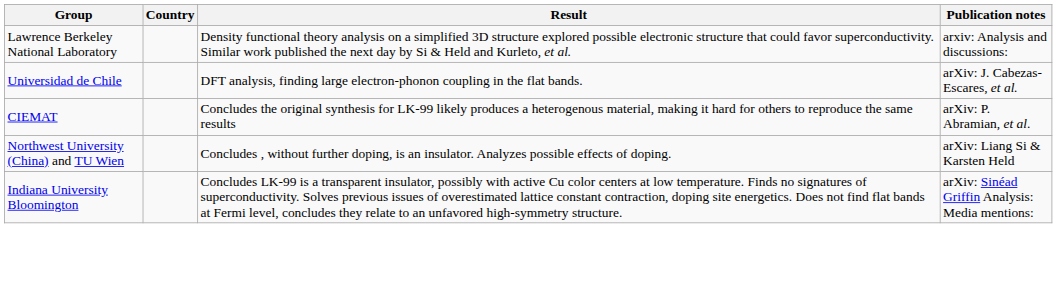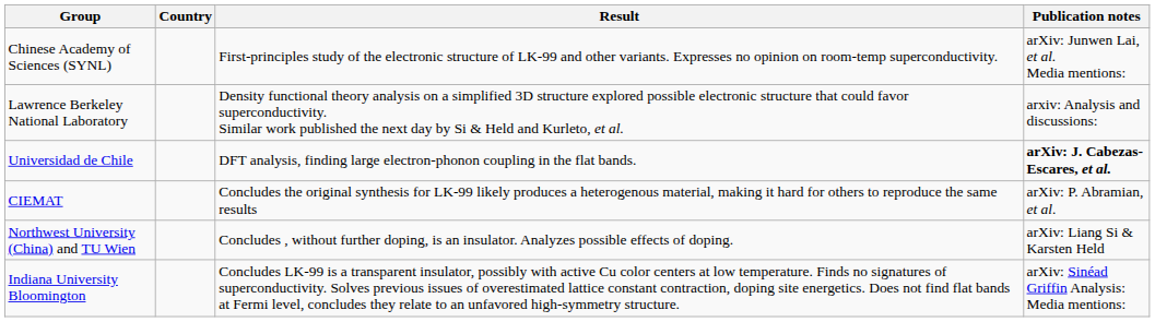 <table class="wikitable sortable">
 <tr>
 <th>Group</th>
 <th>Country</th>
 <th>Result</th>
 <th>Publication notes</th>
+</tr>
+<tr>
+<td>Chinese Academy of Sciences (SYNL)</td>
+<td></td>
+<td>First-principles study of the electronic structure of LK-99 and other variants. Expresses no opinion on room-temp superconductivity.</td>
+<td>arXiv: Junwen Lai, <em>et al.</em><br>Media mentions:</td>
 </tr>
 <tr>
 <td>Lawrence Berkeley National Laboratory</td>
 <td></td>
 <td>Density functional theory analysis on a simplified 3D structure explored possible electronic structure that could favor superconductivity.<br>Similar work published the next day by Si & Held and Kurleto, <em>et al.</em></td>
 <td>arxiv:  Analysis and discussions:</td>
 </tr>
 <tr>
 <td><a href='#'>Universidad de Chile</a></td>
 <td></td>
 <td>DFT analysis, finding large electron-phonon coupling in the flat bands.</td>
-<td>arXiv: J. Cabezas-Escares, <em>et al.</em></td>
+<td><strong>arXiv: J. Cabezas-Escares, <em>et al.</em></strong></td>
 </tr>
 <tr>
 <td><a href='#'>CIEMAT</a></td>
 <td></td>
 <td>Concludes the original synthesis for LK-99 likely produces a heterogenous material, making it hard for others to reproduce the same results</td>
 <td>arXiv: P. Abramian, <em>et al</em>.</td>
 </tr>
 <tr>
 <td><a href='#'>Northwest University (China)</a> and <a href='#'>TU Wien</a></td>
 <td></td>
 <td>Concludes , without further doping, is an insulator. Analyzes possible effects of doping.</td>
 <td>arXiv: Liang Si & Karsten Held</td>
 </tr>
 <tr>
 <td><a href='#'>Indiana University Bloomington</a></td>
 <td></td>
 <td>Concludes LK-99 is a transparent insulator, possibly with active Cu color centers at low temperature. Finds no signatures of superconductivity. Solves previous issues of overestimated lattice constant contraction, doping site energetics. Does not find flat bands at Fermi level, concludes they relate to an unfavored high-symmetry structure.</td>
 <td>arXiv: <a href='#'>Sinéad Griffin</a> Analysis:<br>Media mentions:</td>
 </tr>
 </table>
